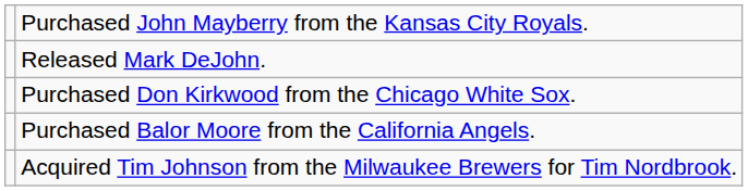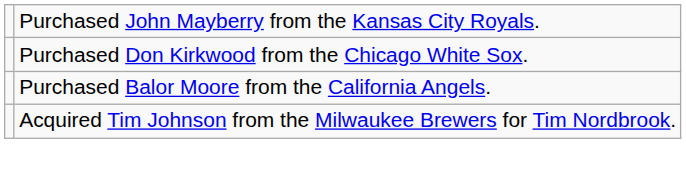 <table class="wikitable">
 <tr>
 <td></td>
 <td>Purchased <a href='#'>John Mayberry</a> from the <a href='#'>Kansas City Royals</a>.</td>
-</tr>
-<tr>
-<td></td>
-<td>Released <a href='#'>Mark DeJohn</a>.</td>
 </tr>
 <tr>
 <td></td>
 <td>Purchased <a href='#'>Don Kirkwood</a> from the <a href='#'>Chicago White Sox</a>.</td>
 </tr>
 <tr>
 <td></td>
 <td>Purchased <a href='#'>Balor Moore</a> from the <a href='#'>California Angels</a>.</td>
 </tr>
 <tr>
 <td></td>
 <td>Acquired <a href='#'>Tim Johnson</a> from the <a href='#'>Milwaukee Brewers</a> for <a href='#'>Tim Nordbrook</a>.</td>
 </tr>
 </table>
